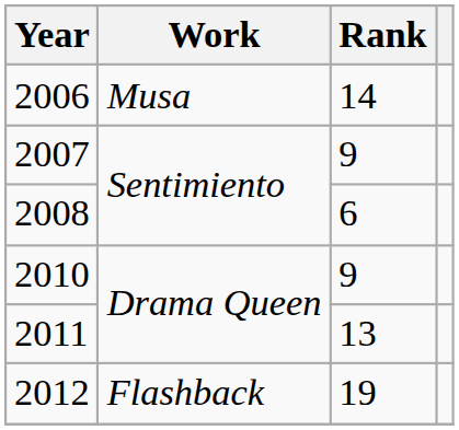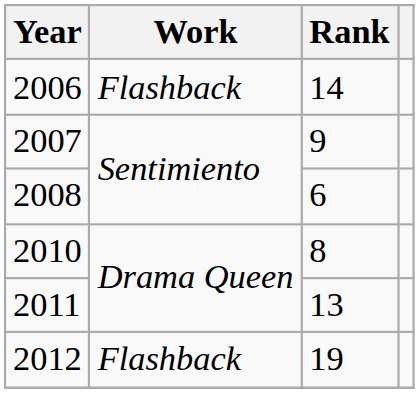 <table class="wikitable plainrowheaders sortable" style="margin-right: 0;">
 <tr>
 <th scope="col">Year</th>
 <th scope="col">Work</th>
 <th scope="col">Rank</th>
 <th scope="col" class="unsortable"></th>
 </tr>
 <tr>
 <td rowspan=1>2006</td>
-<td rowspan=1><em> Musa </em></td>
+<td rowspan=1><em> Flashback </em></td>
 <td>14</td>
 <td style="text-align:center;"></td>
 </tr>
 <tr>
 <td rowspan=1>2007</td>
 <td rowspan=2><em> Sentimiento </em></td>
 <td>9</td>
 <td style="text-align:center;"></td>
 </tr>
 <tr>
 <td rowspan=1>2008</td>
 <td>6</td>
 <td style="text-align:center;"></td>
 </tr>
 <tr>
 <td rowspan=1>2010</td>
 <td rowspan=2><em> Drama Queen </em></td>
-<td>9</td>
+<td>8</td>
 <td style="text-align:center;"></td>
 </tr>
 <tr>
 <td rowspan=1>2011</td>
 <td>13</td>
 <td style="text-align:center;"></td>
 </tr>
 <tr>
 <td rowspan=1>2012</td>
 <td rowspan=1><em> Flashback </em></td>
 <td>19</td>
 <td style="text-align:center;"></td>
 </tr>
 <tr>
 </tr>
 </table>
